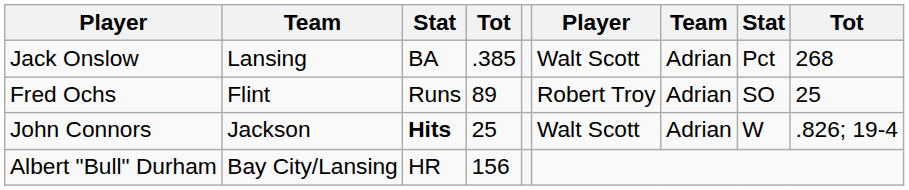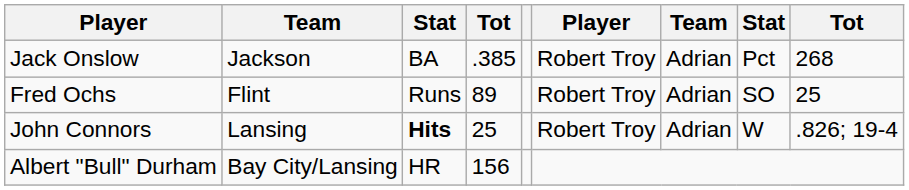 <table class="wikitable">
 <tr>
 <th>Player</th>
 <th>Team</th>
 <th>Stat</th>
 <th>Tot</th>
 <th></th>
 <th>Player</th>
 <th>Team</th>
 <th>Stat</th>
 <th>Tot</th>
 </tr>
 <tr>
 <td>Jack Onslow</td>
-<td>Lansing</td>
+<td>Jackson</td>
 <td>BA</td>
 <td>.385</td>
 <td></td>
-<td>Walt Scott</td>
+<td>Robert Troy</td>
 <td>Adrian</td>
 <td>Pct</td>
 <td>268</td>
 </tr>
 <tr>
 <td>Fred Ochs</td>
 <td>Flint</td>
 <td>Runs</td>
 <td>89</td>
 <td></td>
 <td>Robert Troy</td>
 <td>Adrian</td>
 <td>SO</td>
 <td>25</td>
 </tr>
 <tr>
 <td>John Connors</td>
-<td>Jackson</td>
+<td>Lansing</td>
 <td><strong>Hits</strong></td>
 <td>25</td>
 <td></td>
-<td>Walt Scott</td>
+<td>Robert Troy</td>
 <td>Adrian</td>
 <td>W</td>
 <td>.826; 19-4</td>
 </tr>
 <tr>
 <td>Albert "Bull" Durham</td>
 <td>Bay City/Lansing</td>
 <td>HR</td>
 <td>156</td>
 <td></td>
 </tr>
 </table>
